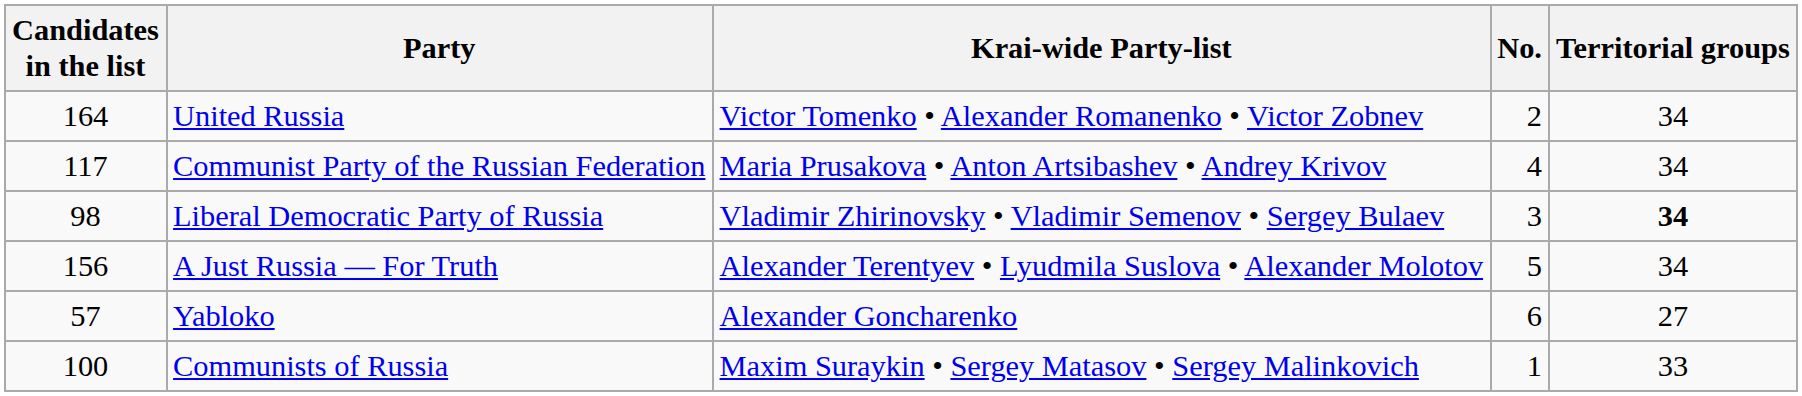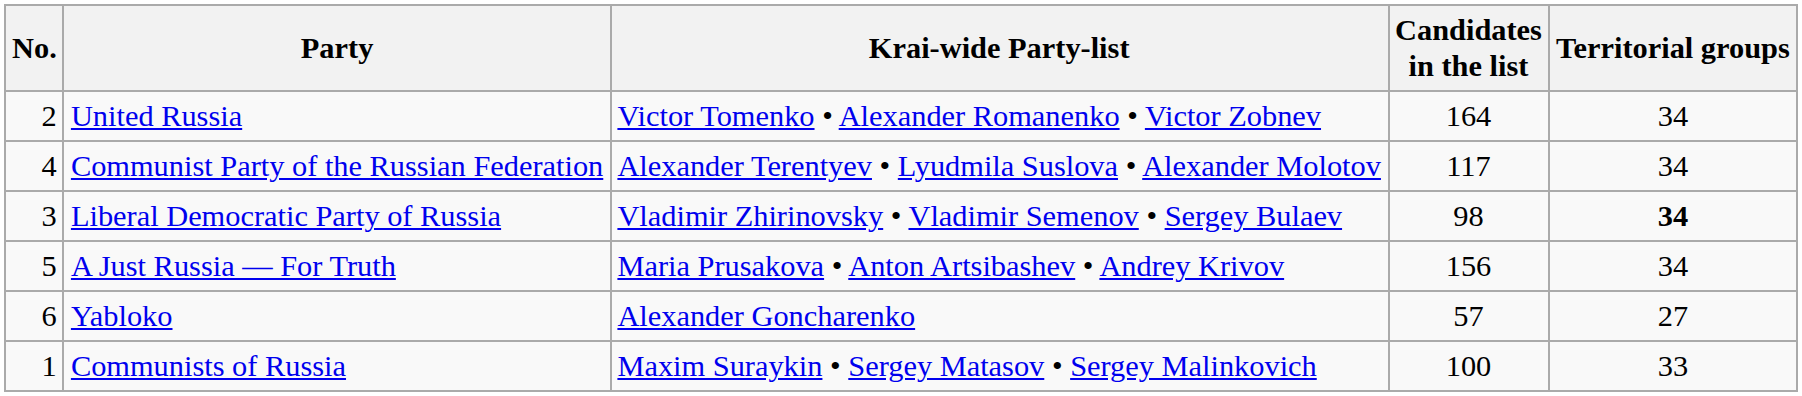 <table class="wikitable sortable" style="background: #f9f9f9; text-align:right; font-size: 95%">
 <tr>
-<th align="center">Candidates<br>in the list</th>
+<th>No.</th>
 <th align="center">Party</th>
 <th align="center">Krai-wide Party-list</th>
-<th>No.</th>
+<th align="center">Candidates<br>in the list</th>
 <th align="center">Territorial groups</th>
 </tr>
 <tr>
-<td align="center">164</td>
+<td>2</td>
 <td align="left"><a href='#'>United Russia</a></td>
 <td align="left"><a href='#'>Victor Tomenko</a> • <a href='#'>Alexander Romanenko</a> • <a href='#'>Victor Zobnev</a></td>
-<td>2</td>
+<td align="center">164</td>
 <td align="center">34</td>
 </tr>
 <tr>
+<td>4</td>
+<td align="left"><a href='#'>Communist Party of the Russian Federation</a></td>
+<td align="left"><a href='#'>Alexander Terentyev</a> • <a href='#'>Lyudmila Suslova</a> • <a href='#'>Alexander Molotov</a></td>
 <td align="center">117</td>
-<td align="left"><a href='#'>Communist Party of the Russian Federation</a></td>
-<td align="left"><a href='#'>Maria Prusakova</a> • <a href='#'>Anton Artsibashev</a> • <a href='#'>Andrey Krivov</a></td>
-<td>4</td>
 <td align="center">34</td>
 </tr>
 <tr>
-<td align="center">98</td>
+<td>3</td>
 <td align="left"><a href='#'>Liberal Democratic Party of Russia</a></td>
 <td align="left"><a href='#'>Vladimir Zhirinovsky</a> • <a href='#'>Vladimir Semenov</a> • <a href='#'>Sergey Bulaev</a></td>
-<td>3</td>
+<td align="center">98</td>
 <td align="center"><strong>34</strong></td>
 </tr>
 <tr>
+<td>5</td>
+<td align="left"><a href='#'>A Just Russia — For Truth</a></td>
+<td align="left"><a href='#'>Maria Prusakova</a> • <a href='#'>Anton Artsibashev</a> • <a href='#'>Andrey Krivov</a></td>
 <td align="center">156</td>
-<td align="left"><a href='#'>A Just Russia — For Truth</a></td>
-<td align="left"><a href='#'>Alexander Terentyev</a> • <a href='#'>Lyudmila Suslova</a> • <a href='#'>Alexander Molotov</a></td>
-<td>5</td>
 <td align="center">34</td>
 </tr>
 <tr>
-<td align="center">57</td>
+<td>6</td>
 <td align="left"><a href='#'>Yabloko</a></td>
 <td align="left"><a href='#'>Alexander Goncharenko</a></td>
-<td>6</td>
+<td align="center">57</td>
 <td align="center">27</td>
 </tr>
 <tr>
-<td align="center">100</td>
+<td>1</td>
 <td align="left"><a href='#'>Communists of Russia</a></td>
 <td align="left"><a href='#'>Maxim Suraykin</a> • <a href='#'>Sergey Matasov</a> • <a href='#'>Sergey Malinkovich</a></td>
-<td>1</td>
+<td align="center">100</td>
 <td align="center">33</td>
 </tr>
 </table>
